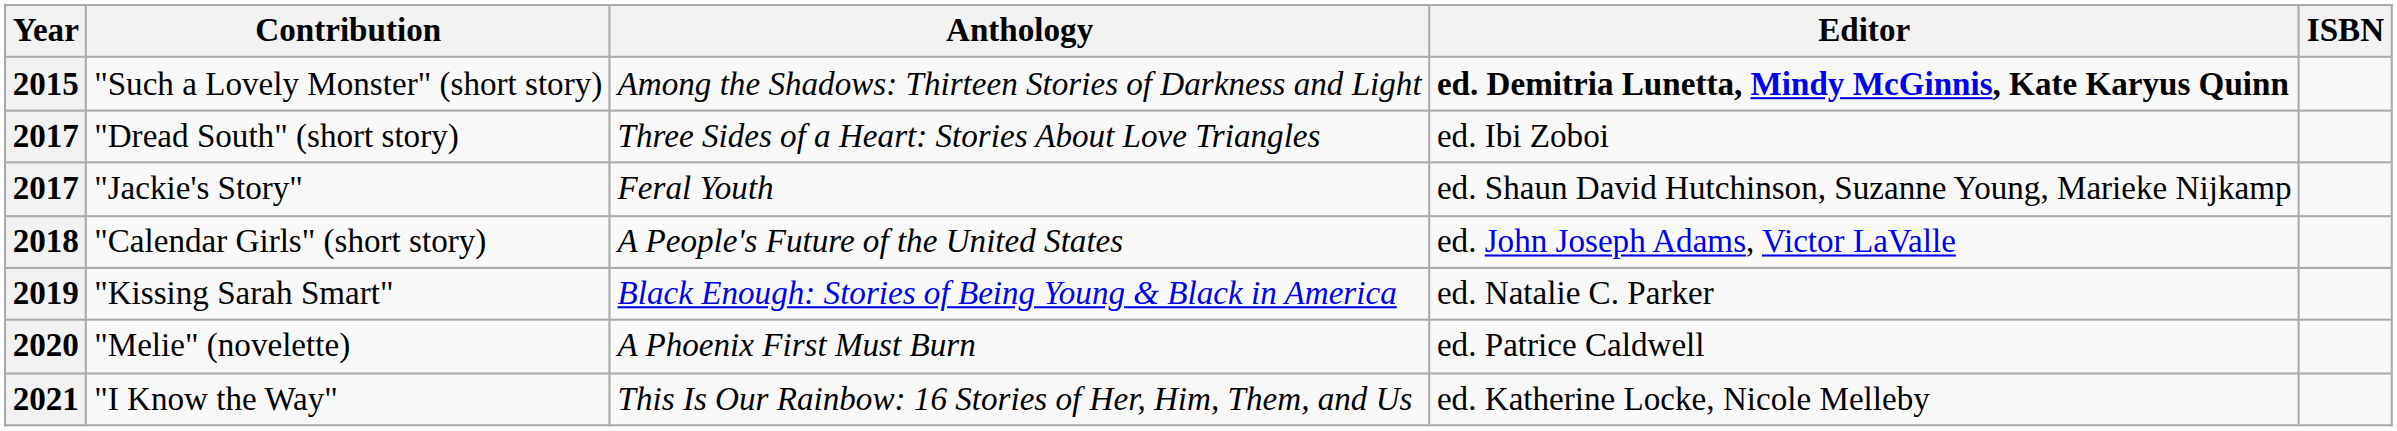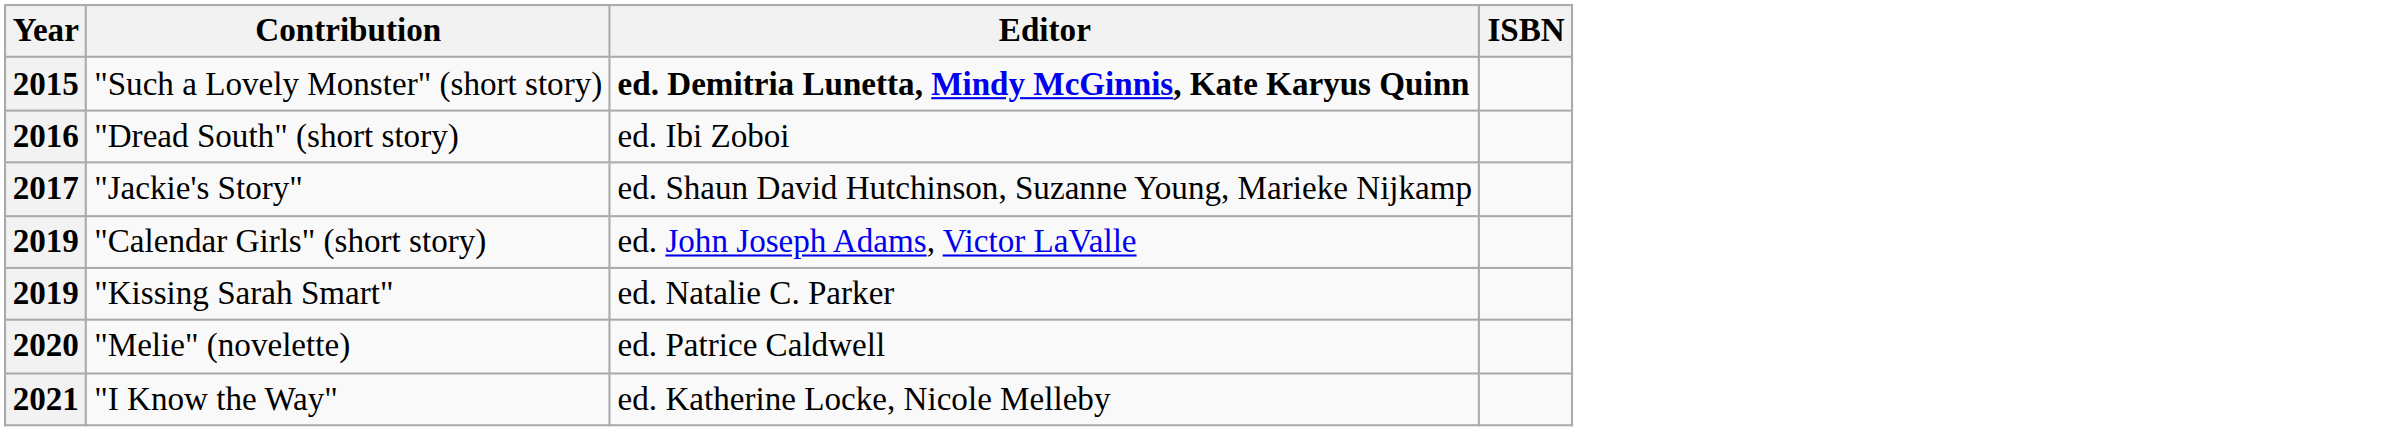 <table class="wikitable">
 <tr>
 <th>Year</th>
 <th>Contribution</th>
-<th>Anthology</th>
 <th>Editor</th>
 <th>ISBN</th>
 </tr>
 <tr>
 <th>2015</th>
 <td>"Such a Lovely Monster" (short story)</td>
-<td><em>Among the Shadows: Thirteen Stories of Darkness and Light</em></td>
 <td><strong>ed. Demitria Lunetta, <a href='#'>Mindy McGinnis</a>, Kate Karyus Quinn</strong></td>
 <td></td>
 </tr>
 <tr>
-<th>2017</th>
+<th>2016</th>
 <td>"Dread South" (short story)</td>
-<td><em>Three Sides of a Heart: Stories About Love Triangles</em></td>
 <td>ed. Ibi Zoboi</td>
 <td></td>
 </tr>
 <tr>
 <th>2017</th>
 <td>"Jackie's Story"</td>
-<td><em>Feral Youth</em></td>
 <td>ed. Shaun David Hutchinson, Suzanne Young, Marieke Nijkamp</td>
 <td></td>
 </tr>
 <tr>
-<th>2018</th>
+<th>2019</th>
 <td>"Calendar Girls" (short story)</td>
-<td><em>A People's Future of the United States</em></td>
 <td>ed. <a href='#'>John Joseph Adams</a>, <a href='#'>Victor LaValle</a></td>
 <td></td>
 </tr>
 <tr>
 <th>2019</th>
 <td>"Kissing Sarah Smart"</td>
-<td><em><a href='#'>Black Enough: Stories of Being Young & Black in America</a></em></td>
 <td>ed. Natalie C. Parker</td>
 <td></td>
 </tr>
 <tr>
 <th>2020</th>
 <td>"Melie" (novelette)</td>
-<td><em>A Phoenix First Must Burn</em></td>
 <td>ed. Patrice Caldwell</td>
 <td></td>
 </tr>
 <tr>
 <th>2021</th>
 <td>"I Know the Way"</td>
-<td><em>This Is Our Rainbow: 16 Stories of Her, Him, Them, and Us</em></td>
 <td>ed. Katherine Locke, Nicole Melleby</td>
 <td></td>
 </tr>
 </table>
